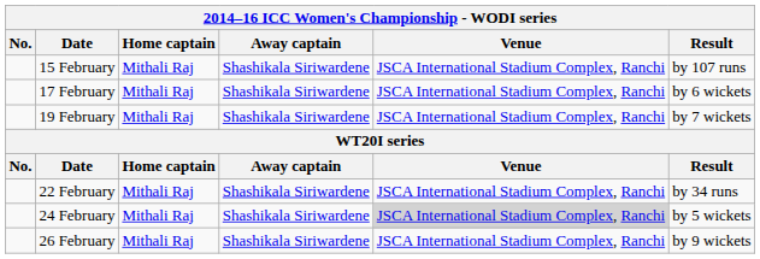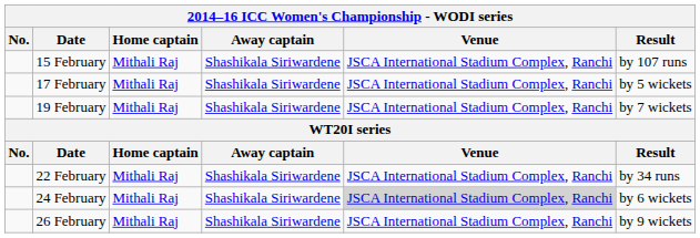 <table class="wikitable">
 <tr>
 <th colspan="9"><a href='#'>2014–16 ICC Women's Championship</a> - WODI series</th>
 </tr>
 <tr>
 <th>No.</th>
 <th>Date</th>
 <th>Home captain</th>
 <th>Away captain</th>
 <th>Venue</th>
 <th>Result</th>
 </tr>
 <tr>
 <td></td>
 <td>15 February</td>
 <td><a href='#'>Mithali Raj</a></td>
 <td><a href='#'>Shashikala Siriwardene</a></td>
 <td><a href='#'>JSCA International Stadium Complex</a>, <a href='#'>Ranchi</a></td>
 <td> by 107 runs</td>
 </tr>
 <tr>
 <td></td>
 <td>17 February</td>
 <td><a href='#'>Mithali Raj</a></td>
 <td><a href='#'>Shashikala Siriwardene</a></td>
 <td><a href='#'>JSCA International Stadium Complex</a>, <a href='#'>Ranchi</a></td>
-<td> by 6 wickets</td>
+<td> by 5 wickets</td>
 </tr>
 <tr>
 <td></td>
 <td>19 February</td>
 <td><a href='#'>Mithali Raj</a></td>
 <td><a href='#'>Shashikala Siriwardene</a></td>
 <td><a href='#'>JSCA International Stadium Complex</a>, <a href='#'>Ranchi</a></td>
 <td> by 7 wickets</td>
 </tr>
 <tr>
 <th colspan="9">WT20I series</th>
 </tr>
 <tr>
 <th>No.</th>
 <th>Date</th>
 <th>Home captain</th>
 <th>Away captain</th>
 <th>Venue</th>
 <th>Result</th>
 </tr>
 <tr>
 <td></td>
 <td>22 February</td>
 <td><a href='#'>Mithali Raj</a></td>
 <td><a href='#'>Shashikala Siriwardene</a></td>
 <td><a href='#'>JSCA International Stadium Complex</a>, <a href='#'>Ranchi</a></td>
 <td> by 34 runs</td>
 </tr>
 <tr>
 <td></td>
 <td>24 February</td>
 <td><a href='#'>Mithali Raj</a></td>
 <td><a href='#'>Shashikala Siriwardene</a></td>
 <td style="background: lightgrey;"><a href='#'>JSCA International Stadium Complex</a>, <a href='#'>Ranchi</a></td>
-<td> by 5 wickets</td>
+<td> by 6 wickets</td>
 </tr>
 <tr>
 <td></td>
 <td>26 February</td>
 <td><a href='#'>Mithali Raj</a></td>
 <td><a href='#'>Shashikala Siriwardene</a></td>
 <td><a href='#'>JSCA International Stadium Complex</a>, <a href='#'>Ranchi</a></td>
 <td> by 9 wickets</td>
 </tr>
 </table>
